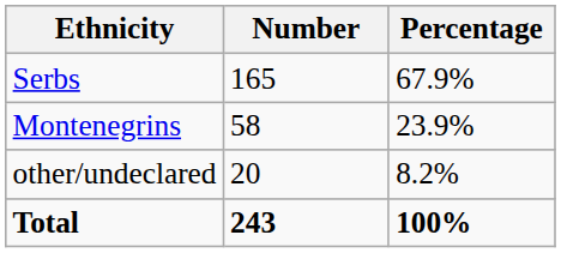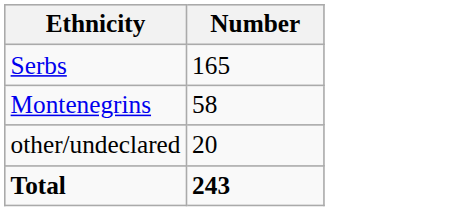 <table class="wikitable">
 <tr>
 <th width="100px">Ethnicity</th>
 <th width="80px">Number</th>
-<th width="80px">Percentage</th>
 </tr>
 <tr>
 <td><a href='#'>Serbs</a></td>
 <td>165</td>
-<td>67.9%</td>
 </tr>
 <tr>
 <td><a href='#'>Montenegrins</a></td>
 <td>58</td>
-<td>23.9%</td>
 </tr>
 <tr>
 <td>other/undeclared</td>
 <td>20</td>
-<td>8.2%</td>
 </tr>
 <tr>
 <td><strong>Total</strong></td>
 <td><strong>243</strong></td>
-<td><strong>100%</strong></td>
 </tr>
 </table>
